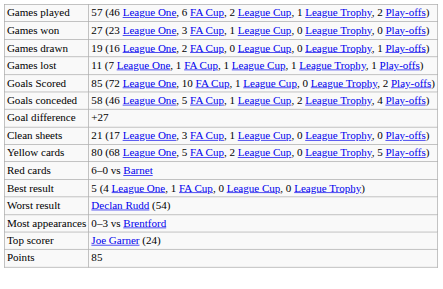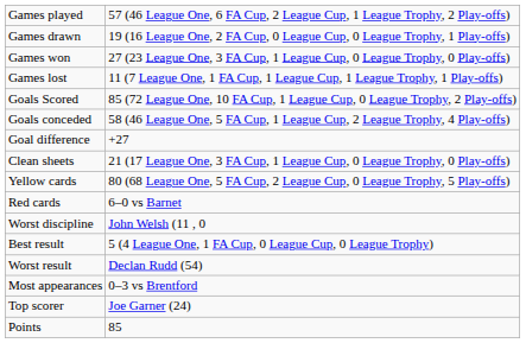 <table class="wikitable">
 <tr>
 <td>Games played</td>
 <td>57 (46 <a href='#'>League One</a>, 6 <a href='#'>FA Cup</a>, 2 <a href='#'>League Cup</a>, 1 <a href='#'>League Trophy</a>, 2 <a href='#'>Play-offs</a>)</td>
 </tr>
 <tr>
+<td>Games drawn</td>
+<td>19 (16 <a href='#'>League One</a>, 2 <a href='#'>FA Cup</a>, 0 <a href='#'>League Cup</a>, 0 <a href='#'>League Trophy</a>, 1 <a href='#'>Play-offs</a>)</td>
+</tr>
+<tr>
 <td>Games won</td>
 <td>27 (23 <a href='#'>League One</a>, 3 <a href='#'>FA Cup</a>, 1 <a href='#'>League Cup</a>, 0 <a href='#'>League Trophy</a>, 0 <a href='#'>Play-offs</a>)</td>
-</tr>
-<tr>
-<td>Games drawn</td>
-<td>19 (16 <a href='#'>League One</a>, 2 <a href='#'>FA Cup</a>, 0 <a href='#'>League Cup</a>, 0 <a href='#'>League Trophy</a>, 1 <a href='#'>Play-offs</a>)</td>
 </tr>
 <tr>
 <td>Games lost</td>
 <td>11 (7 <a href='#'>League One</a>, 1 <a href='#'>FA Cup</a>, 1 <a href='#'>League Cup</a>, 1 <a href='#'>League Trophy</a>, 1 <a href='#'>Play-offs</a>)</td>
 </tr>
 <tr>
 <td>Goals Scored</td>
 <td>85 (72 <a href='#'>League One</a>, 10 <a href='#'>FA Cup</a>, 1 <a href='#'>League Cup</a>, 0 <a href='#'>League Trophy</a>, 2 <a href='#'>Play-offs</a>)</td>
 </tr>
 <tr>
 <td>Goals conceded</td>
 <td>58 (46 <a href='#'>League One</a>, 5 <a href='#'>FA Cup</a>, 1 <a href='#'>League Cup</a>, 2 <a href='#'>League Trophy</a>, 4 <a href='#'>Play-offs</a>)</td>
 </tr>
 <tr>
 <td>Goal difference</td>
 <td>+27</td>
 </tr>
 <tr>
 <td>Clean sheets</td>
 <td>21 (17 <a href='#'>League One</a>, 3 <a href='#'>FA Cup</a>, 1 <a href='#'>League Cup</a>, 0 <a href='#'>League Trophy</a>, 0 <a href='#'>Play-offs</a>)</td>
 </tr>
 <tr>
 <td>Yellow cards</td>
 <td>80 (68 <a href='#'>League One</a>, 5 <a href='#'>FA Cup</a>, 2 <a href='#'>League Cup</a>, 0 <a href='#'>League Trophy</a>, 5 <a href='#'>Play-offs</a>)</td>
 </tr>
 <tr>
 <td>Red cards</td>
 <td>6–0 vs <a href='#'>Barnet</a></td>
 </tr>
 <tr>
+<td>Worst discipline</td>
+<td><a href='#'>John Welsh</a> (11 , 0 </td>
+</tr>
+<tr>
 <td>Best result</td>
 <td>5 (4 <a href='#'>League One</a>, 1 <a href='#'>FA Cup</a>, 0 <a href='#'>League Cup</a>, 0 <a href='#'>League Trophy</a>)</td>
 </tr>
 <tr>
 <td>Worst result</td>
 <td><a href='#'>Declan Rudd</a> (54)</td>
 </tr>
 <tr>
 <td>Most appearances</td>
 <td>0–3 vs <a href='#'>Brentford</a></td>
 </tr>
 <tr>
 <td>Top scorer</td>
 <td><a href='#'>Joe Garner</a> (24)</td>
 </tr>
 <tr>
 <td>Points</td>
 <td>85</td>
 </tr>
 </table>
